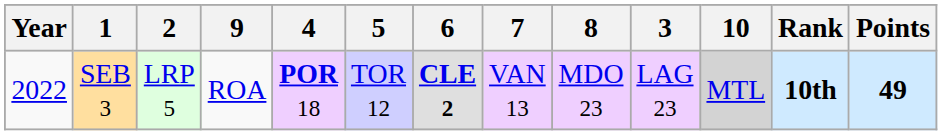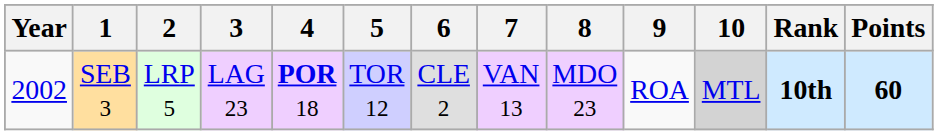 <table class="wikitable" style="text-align:center; font-size:95%">
 <tr>
 <th>Year</th>
 <th>1</th>
 <th>2</th>
-<th>9</th>
+<th>3</th>
 <th>4</th>
 <th>5</th>
 <th>6</th>
 <th>7</th>
 <th>8</th>
-<th>3</th>
+<th>9</th>
 <th>10</th>
 <th>Rank</th>
 <th>Points</th>
 </tr>
 <tr>
-<td><a href='#'>2022</a></td>
+<td><a href='#'>2002</a></td>
 <td style="background:#FFDF9F;"><a href='#'>SEB</a><br><small>3</small></td>
 <td style="background:#DFFFDF;"><a href='#'>LRP</a><br><small>5</small></td>
-<td><a href='#'>ROA</a><br><small></small></td>
+<td style="background:#EFCFFF;"><a href='#'>LAG</a><br><small>23</small></td>
 <td style="background:#EFCFFF;"><strong><a href='#'>POR</a></strong><br><small>18</small></td>
 <td style="background:#CFCFFF;"><a href='#'>TOR</a><br><small>12</small></td>
-<td style="background:#DFDFDF;"><strong><a href='#'>CLE</a><br><small>2</small></strong></td>
+<td style="background:#DFDFDF;"><a href='#'>CLE</a><br><small>2</small></td>
 <td style="background:#EFCFFF;"><a href='#'>VAN</a><br><small>13</small></td>
 <td style="background:#EFCFFF;"><a href='#'>MDO</a><br><small>23</small></td>
-<td style="background:#EFCFFF;"><a href='#'>LAG</a><br><small>23</small></td>
+<td><a href='#'>ROA</a><br><small></small></td>
 <td style="background: lightgrey;"><a href='#'>MTL</a><br><small></small></td>
 <td style="background:#CFEAFF;"><strong>10th</strong></td>
-<td style="background:#CFEAFF;"><strong>49</strong></td>
+<td style="background:#CFEAFF;"><strong>60</strong></td>
 </tr>
 </table>
